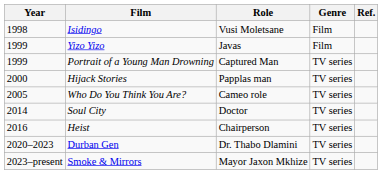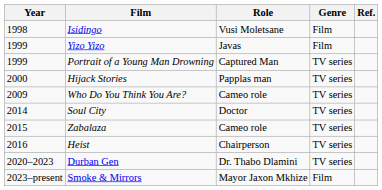 <table class="wikitable">
 <tr>
 <th>Year</th>
 <th>Film</th>
 <th>Role</th>
 <th>Genre</th>
 <th>Ref.</th>
 </tr>
 <tr>
 <td>1998</td>
 <td><em><a href='#'>Isidingo</a></em></td>
 <td>Vusi Moletsane</td>
 <td>Film</td>
 <td></td>
 </tr>
 <tr>
 <td>1999</td>
 <td><em><a href='#'>Yizo Yizo</a></em></td>
 <td>Javas</td>
 <td>Film</td>
 <td></td>
 </tr>
 <tr>
 <td>1999</td>
 <td><em>Portrait of a Young Man Drowning</em></td>
 <td>Captured Man</td>
 <td>TV series</td>
 <td></td>
 </tr>
 <tr>
 <td>2000</td>
 <td><em>Hijack Stories</em></td>
 <td>Papplas man</td>
 <td>TV series</td>
 <td></td>
 </tr>
 <tr>
-<td>2005</td>
+<td>2009</td>
 <td><em>Who Do You Think You Are?</em></td>
 <td>Cameo role</td>
 <td>TV series</td>
 <td></td>
 </tr>
 <tr>
 <td>2014</td>
 <td><em>Soul City</em></td>
 <td>Doctor</td>
+<td>TV series</td>
+<td></td>
+</tr>
+<tr>
+<td>2015</td>
+<td><em>Zabalaza</em></td>
+<td>Cameo role</td>
 <td>TV series</td>
 <td></td>
 </tr>
 <tr>
 <td>2016</td>
 <td><em>Heist</em></td>
 <td>Chairperson</td>
 <td>TV series</td>
 <td></td>
 </tr>
 <tr>
 <td>2020–2023</td>
 <td><a href='#'>Durban Gen</a></td>
 <td>Dr. Thabo Dlamini</td>
 <td>TV series</td>
 <td></td>
 </tr>
 <tr>
 <td>2023–present</td>
 <td><a href='#'>Smoke & Mirrors</a></td>
 <td>Mayor Jaxon Mkhize</td>
-<td>TV series</td>
+<td>Film</td>
 <td></td>
 </tr>
 </table>
